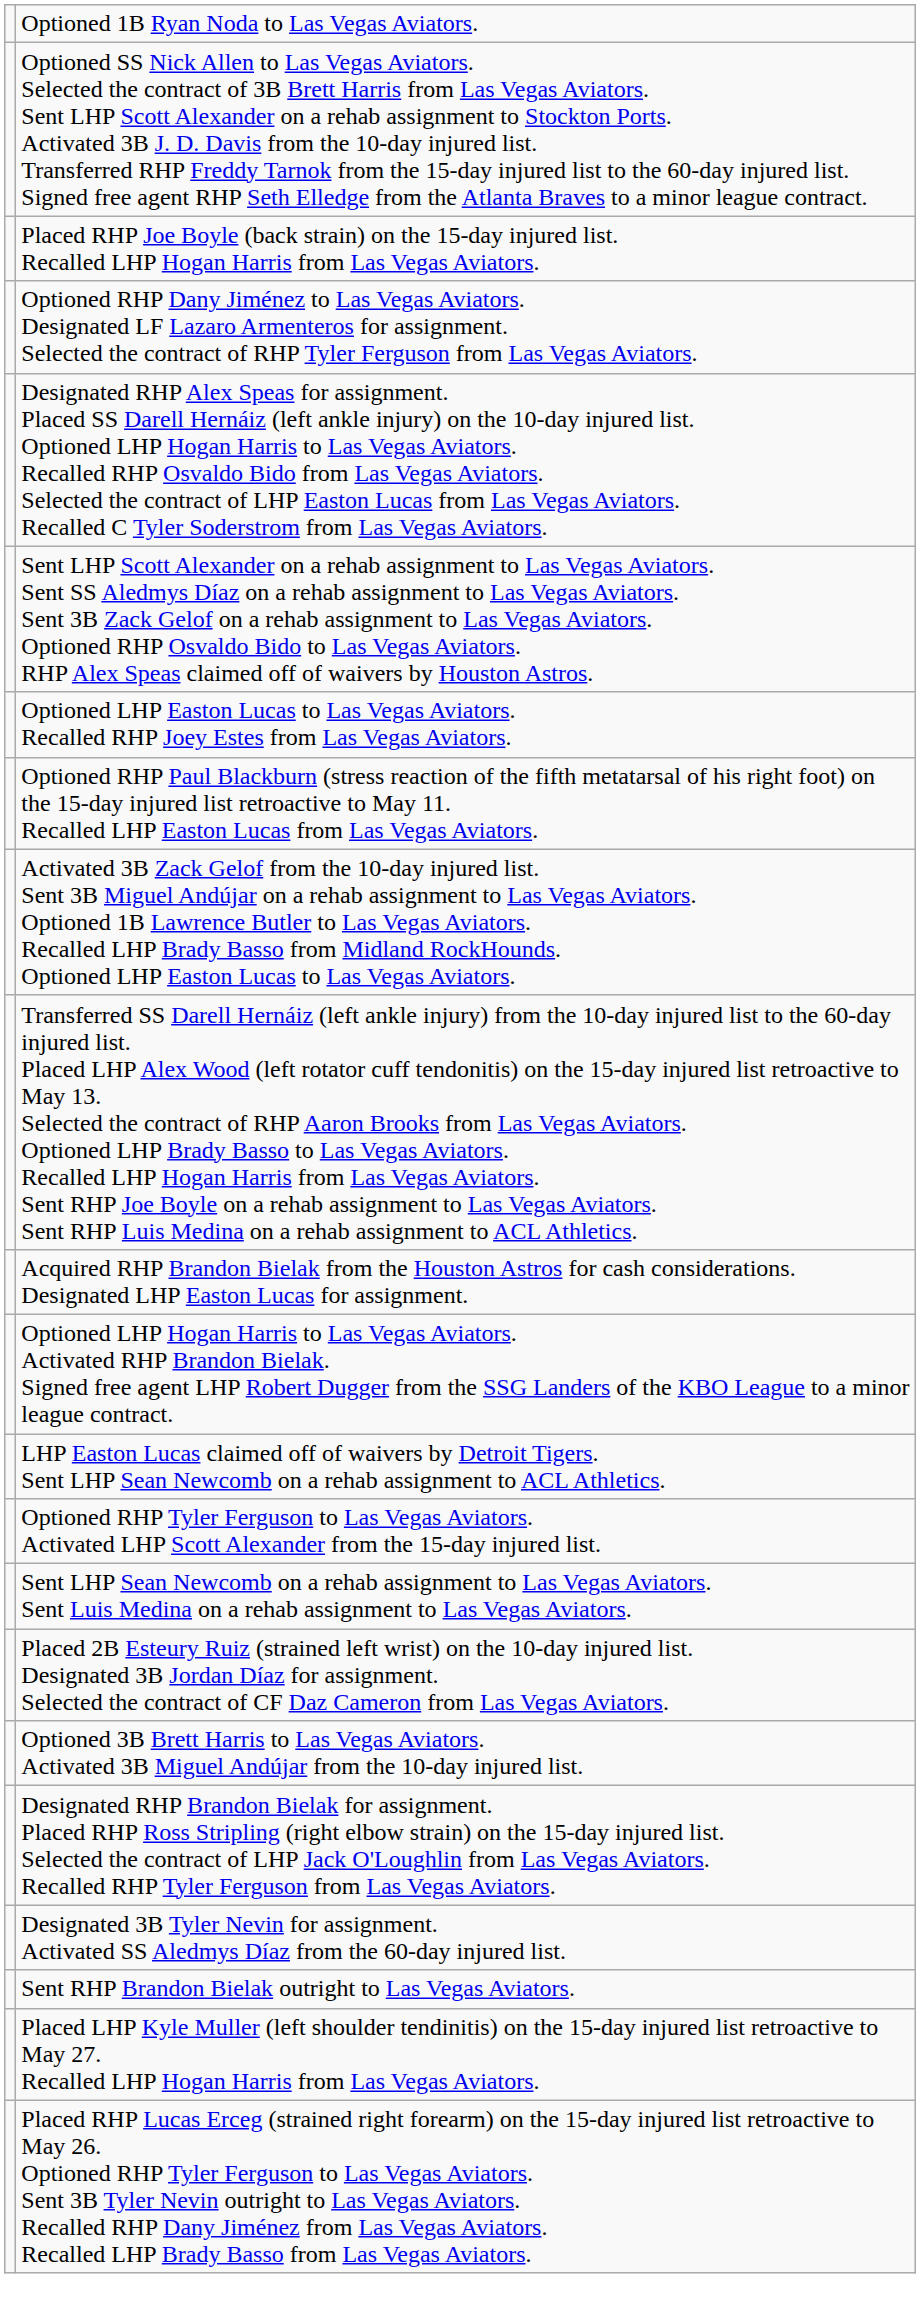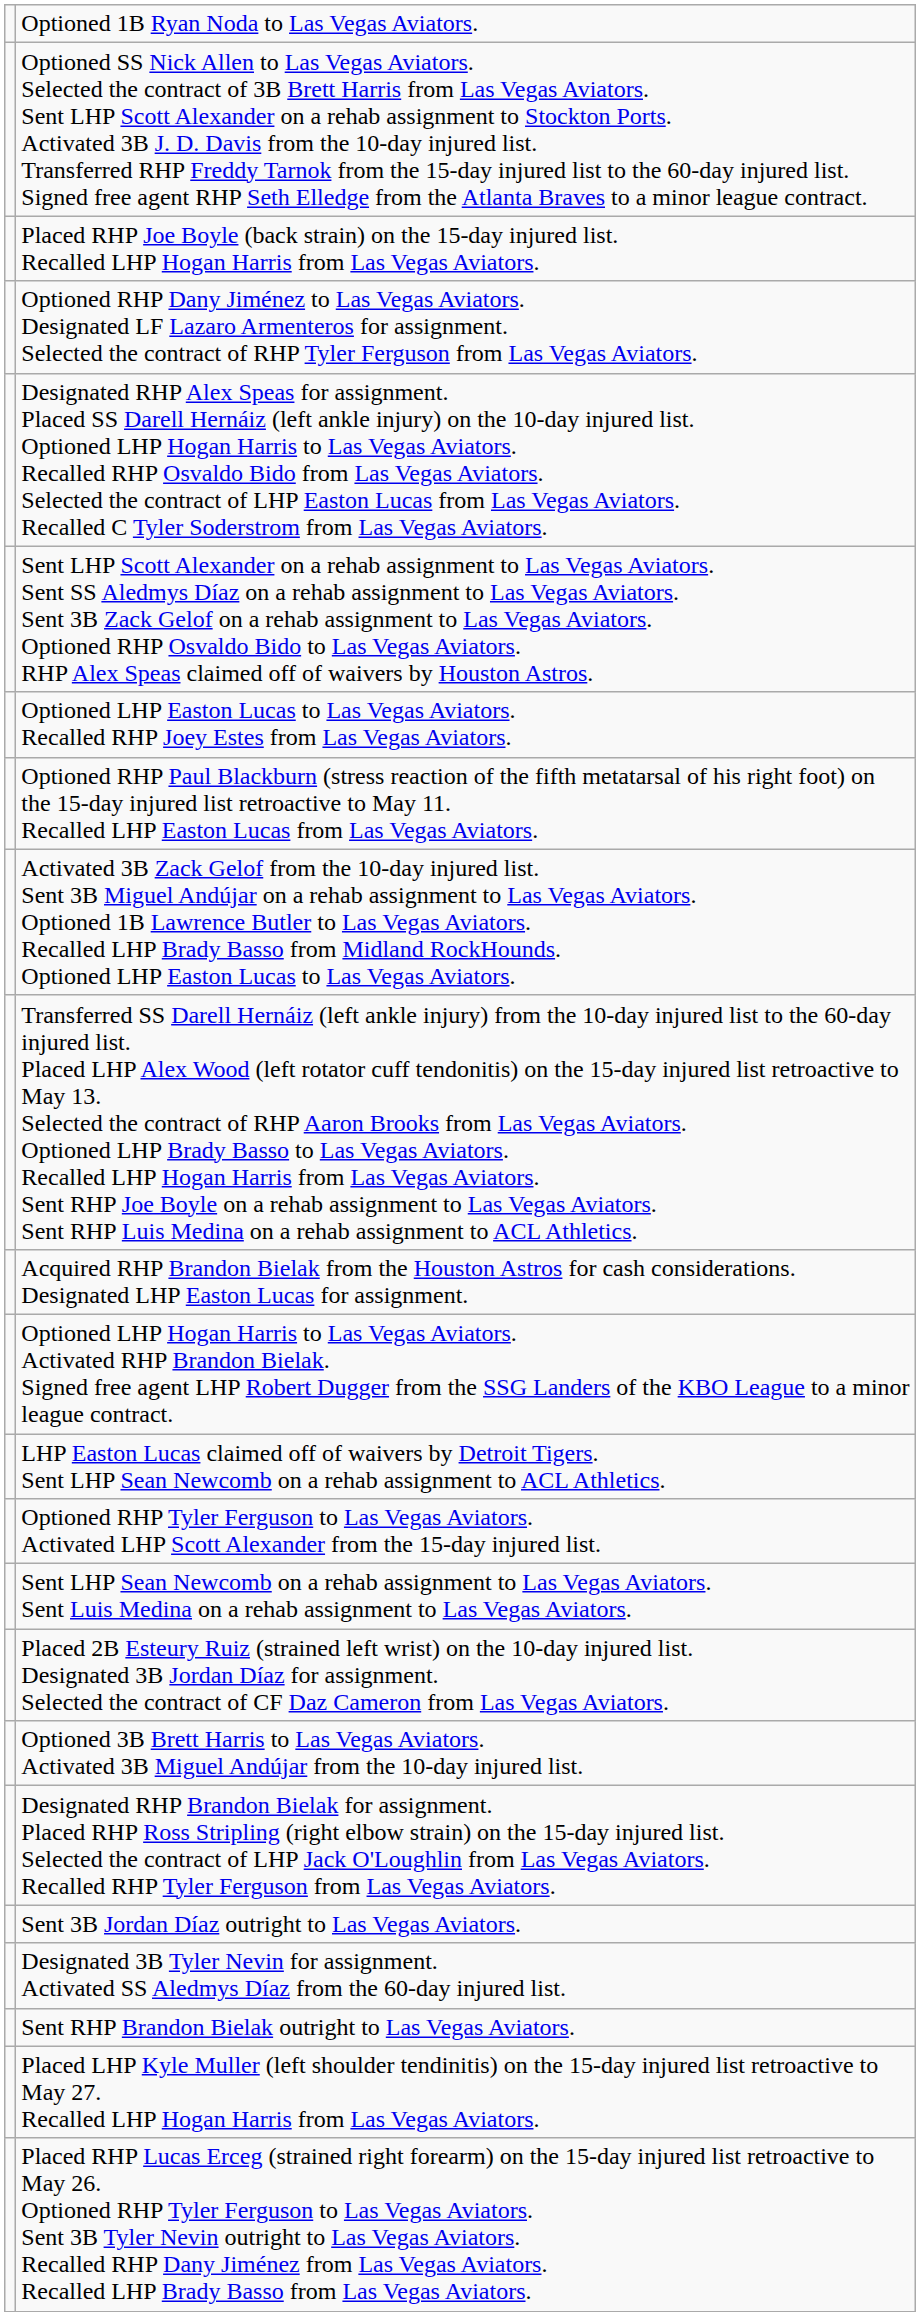 <table class="wikitable">
 <tr>
 <td></td>
 <td>Optioned 1B <a href='#'>Ryan Noda</a> to <a href='#'>Las Vegas Aviators</a>.</td>
 </tr>
 <tr>
 <td></td>
 <td>Optioned SS <a href='#'>Nick Allen</a> to <a href='#'>Las Vegas Aviators</a>. <br> Selected the contract of 3B <a href='#'>Brett Harris</a> from <a href='#'>Las Vegas Aviators</a>. <br> Sent LHP <a href='#'>Scott Alexander</a> on a rehab assignment to <a href='#'>Stockton Ports</a>. <br> Activated 3B <a href='#'>J. D. Davis</a> from the 10-day injured list. <br> Transferred RHP <a href='#'>Freddy Tarnok</a> from the 15-day injured list to the 60-day injured list. <br> Signed free agent RHP <a href='#'>Seth Elledge</a> from the <a href='#'>Atlanta Braves</a> to a minor league contract.</td>
 </tr>
 <tr>
 <td></td>
 <td>Placed RHP <a href='#'>Joe Boyle</a> (back strain) on the 15-day injured list. <br> Recalled LHP <a href='#'>Hogan Harris</a> from <a href='#'>Las Vegas Aviators</a>.</td>
 </tr>
 <tr>
 <td></td>
 <td>Optioned RHP <a href='#'>Dany Jiménez</a> to <a href='#'>Las Vegas Aviators</a>. <br> Designated LF <a href='#'>Lazaro Armenteros</a> for assignment. <br> Selected the contract of RHP <a href='#'>Tyler Ferguson</a> from <a href='#'>Las Vegas Aviators</a>.</td>
 </tr>
 <tr>
 <td></td>
 <td>Designated RHP <a href='#'>Alex Speas</a> for assignment. <br> Placed SS <a href='#'>Darell Hernáiz</a> (left ankle injury) on the 10-day injured list. <br> Optioned LHP <a href='#'>Hogan Harris</a> to <a href='#'>Las Vegas Aviators</a>. <br> Recalled RHP <a href='#'>Osvaldo Bido</a> from <a href='#'>Las Vegas Aviators</a>. <br> Selected the contract of LHP <a href='#'>Easton Lucas</a> from <a href='#'>Las Vegas Aviators</a>. <br> Recalled C <a href='#'>Tyler Soderstrom</a> from <a href='#'>Las Vegas Aviators</a>.</td>
 </tr>
 <tr>
 <td></td>
 <td>Sent LHP <a href='#'>Scott Alexander</a> on a rehab assignment to <a href='#'>Las Vegas Aviators</a>. <br> Sent SS <a href='#'>Aledmys Díaz</a> on a rehab assignment to <a href='#'>Las Vegas Aviators</a>. <br> Sent 3B <a href='#'>Zack Gelof</a> on a rehab assignment to <a href='#'>Las Vegas Aviators</a>. <br> Optioned RHP <a href='#'>Osvaldo Bido</a> to <a href='#'>Las Vegas Aviators</a>. <br> RHP <a href='#'>Alex Speas</a> claimed off of waivers by <a href='#'>Houston Astros</a>.</td>
 </tr>
 <tr>
 <td></td>
 <td>Optioned LHP <a href='#'>Easton Lucas</a> to <a href='#'>Las Vegas Aviators</a>. <br> Recalled RHP <a href='#'>Joey Estes</a> from <a href='#'>Las Vegas Aviators</a>.</td>
 </tr>
 <tr>
 <td></td>
 <td>Optioned RHP <a href='#'>Paul Blackburn</a> (stress reaction of the fifth metatarsal of his right foot) on the 15-day injured list retroactive to May 11. <br> Recalled LHP <a href='#'>Easton Lucas</a> from <a href='#'>Las Vegas Aviators</a>.</td>
 </tr>
 <tr>
 <td></td>
 <td>Activated 3B <a href='#'>Zack Gelof</a> from the 10-day injured list. <br> Sent 3B <a href='#'>Miguel Andújar</a> on a rehab assignment to <a href='#'>Las Vegas Aviators</a>. <br> Optioned 1B <a href='#'>Lawrence Butler</a> to <a href='#'>Las Vegas Aviators</a>. <br> Recalled LHP <a href='#'>Brady Basso</a> from <a href='#'>Midland RockHounds</a>. <br> Optioned LHP <a href='#'>Easton Lucas</a> to <a href='#'>Las Vegas Aviators</a>.</td>
 </tr>
 <tr>
 <td></td>
 <td>Transferred SS <a href='#'>Darell Hernáiz</a> (left ankle injury) from the 10-day injured list to the 60-day injured list. <br> Placed LHP <a href='#'>Alex Wood</a> (left rotator cuff tendonitis) on the 15-day injured list retroactive to May 13. <br> Selected the contract of RHP <a href='#'>Aaron Brooks</a> from <a href='#'>Las Vegas Aviators</a>. <br> Optioned LHP <a href='#'>Brady Basso</a> to <a href='#'>Las Vegas Aviators</a>. <br> Recalled LHP <a href='#'>Hogan Harris</a> from <a href='#'>Las Vegas Aviators</a>. <br> Sent RHP <a href='#'>Joe Boyle</a> on a rehab assignment to <a href='#'>Las Vegas Aviators</a>. <br> Sent RHP <a href='#'>Luis Medina</a> on a rehab assignment to <a href='#'>ACL Athletics</a>.</td>
 </tr>
 <tr>
 <td></td>
 <td>Acquired RHP <a href='#'>Brandon Bielak</a> from the <a href='#'>Houston Astros</a> for cash considerations. <br> Designated LHP <a href='#'>Easton Lucas</a> for assignment.</td>
 </tr>
 <tr>
 <td></td>
 <td>Optioned LHP <a href='#'>Hogan Harris</a> to <a href='#'>Las Vegas Aviators</a>. <br> Activated RHP <a href='#'>Brandon Bielak</a>. <br> Signed free agent LHP <a href='#'>Robert Dugger</a> from the <a href='#'>SSG Landers</a> of the <a href='#'>KBO League</a> to a minor league contract.</td>
 </tr>
 <tr>
 <td></td>
 <td>LHP <a href='#'>Easton Lucas</a> claimed off of waivers by <a href='#'>Detroit Tigers</a>. <br> Sent LHP <a href='#'>Sean Newcomb</a> on a rehab assignment to <a href='#'>ACL Athletics</a>.</td>
 </tr>
 <tr>
 <td></td>
 <td>Optioned RHP <a href='#'>Tyler Ferguson</a> to <a href='#'>Las Vegas Aviators</a>. <br> Activated LHP <a href='#'>Scott Alexander</a> from the 15-day injured list.</td>
 </tr>
 <tr>
 <td></td>
 <td>Sent LHP <a href='#'>Sean Newcomb</a> on a rehab assignment to <a href='#'>Las Vegas Aviators</a>. <br> Sent <a href='#'>Luis Medina</a> on a rehab assignment to <a href='#'>Las Vegas Aviators</a>.</td>
 </tr>
 <tr>
 <td></td>
 <td>Placed 2B <a href='#'>Esteury Ruiz</a> (strained left wrist) on the 10-day injured list. <br> Designated 3B <a href='#'>Jordan Díaz</a> for assignment. <br> Selected the contract of CF <a href='#'>Daz Cameron</a> from <a href='#'>Las Vegas Aviators</a>.</td>
 </tr>
 <tr>
 <td></td>
 <td>Optioned 3B <a href='#'>Brett Harris</a> to <a href='#'>Las Vegas Aviators</a>. <br> Activated 3B <a href='#'>Miguel Andújar</a> from the 10-day injured list.</td>
 </tr>
 <tr>
 <td></td>
 <td>Designated RHP <a href='#'>Brandon Bielak</a> for assignment. <br> Placed RHP <a href='#'>Ross Stripling</a> (right elbow strain) on the 15-day injured list. <br> Selected the contract of LHP <a href='#'>Jack O'Loughlin</a> from <a href='#'>Las Vegas Aviators</a>. <br> Recalled RHP <a href='#'>Tyler Ferguson</a> from <a href='#'>Las Vegas Aviators</a>.</td>
 </tr>
 <tr>
 <td></td>
+<td>Sent 3B <a href='#'>Jordan Díaz</a> outright to <a href='#'>Las Vegas Aviators</a>.</td>
+</tr>
+<tr>
+<td></td>
 <td>Designated 3B <a href='#'>Tyler Nevin</a> for assignment. <br> Activated SS <a href='#'>Aledmys Díaz</a> from the 60-day injured list.</td>
 </tr>
 <tr>
 <td></td>
 <td>Sent RHP <a href='#'>Brandon Bielak</a> outright to <a href='#'>Las Vegas Aviators</a>.</td>
 </tr>
 <tr>
 <td></td>
 <td>Placed LHP <a href='#'>Kyle Muller</a> (left shoulder tendinitis) on the 15-day injured list retroactive to May 27. <br> Recalled LHP <a href='#'>Hogan Harris</a> from <a href='#'>Las Vegas Aviators</a>.</td>
 </tr>
 <tr>
 <td></td>
 <td>Placed RHP <a href='#'>Lucas Erceg</a> (strained right forearm) on the 15-day injured list retroactive to May 26. <br> Optioned RHP <a href='#'>Tyler Ferguson</a> to <a href='#'>Las Vegas Aviators</a>. <br> Sent 3B <a href='#'>Tyler Nevin</a> outright to <a href='#'>Las Vegas Aviators</a>. <br> Recalled RHP <a href='#'>Dany Jiménez</a> from <a href='#'>Las Vegas Aviators</a>. <br> Recalled LHP <a href='#'>Brady Basso</a> from <a href='#'>Las Vegas Aviators</a>.</td>
 </tr>
 </table>
